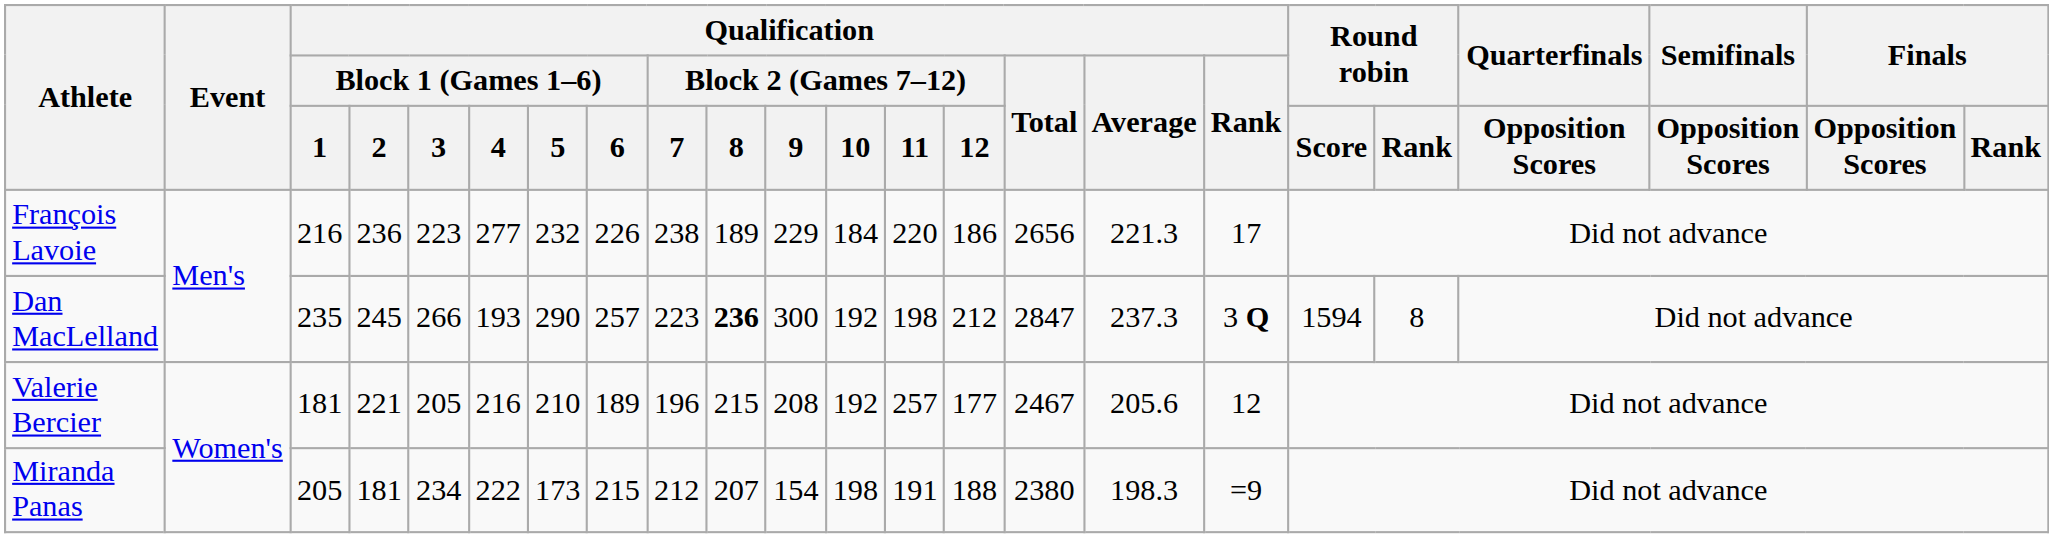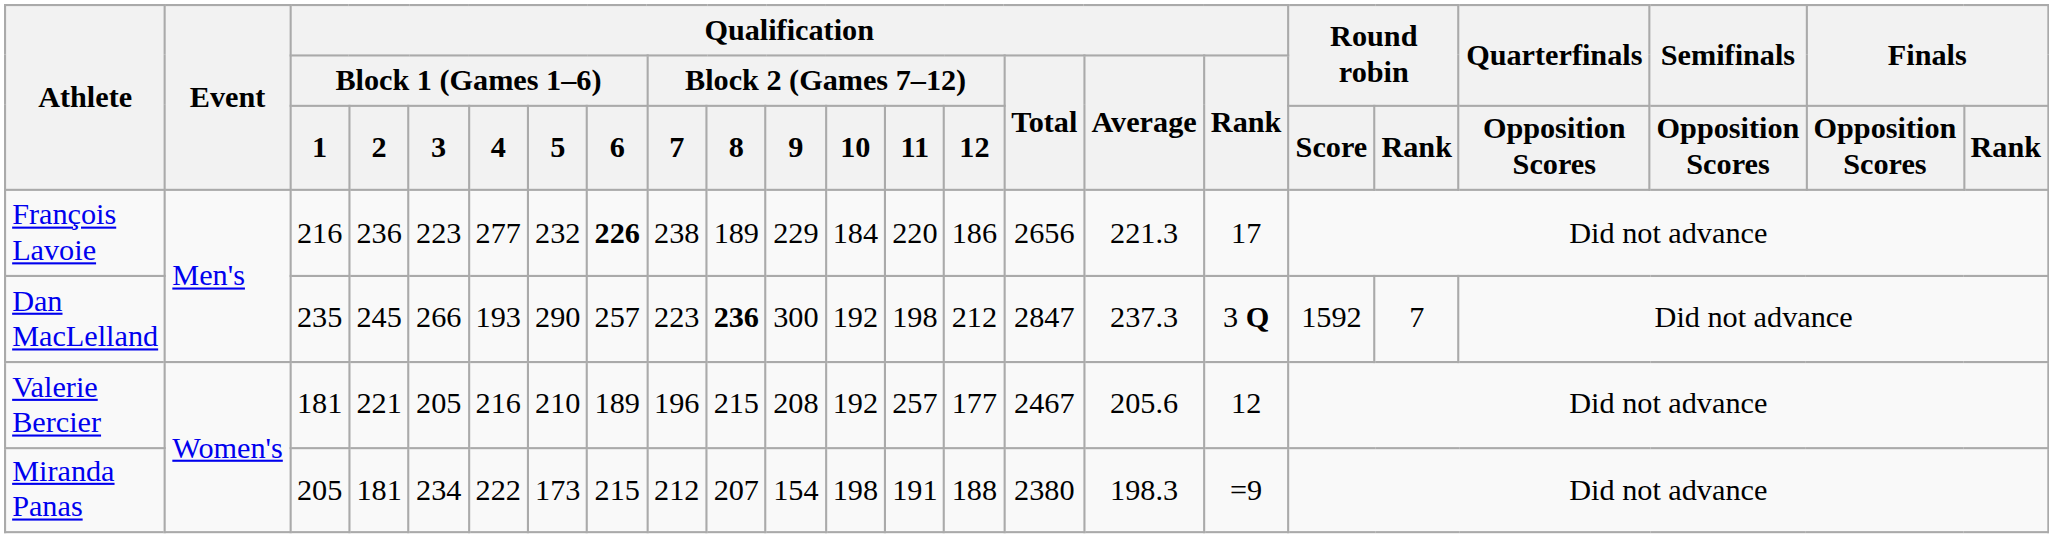 <table class="wikitable" style="font-size:90%">
 <tr>
 <th rowspan=3>Athlete</th>
 <th rowspan=3>Event</th>
 <th colspan=15>Qualification</th>
 <th rowspan=2 colspan=2>Round robin</th>
 <th rowspan=2>Quarterfinals</th>
 <th rowspan=2>Semifinals</th>
 <th rowspan=2 colspan=2>Finals</th>
 </tr>
 <tr>
 <th colspan=6>Block 1 (Games 1–6)</th>
 <th colspan=6>Block 2 (Games 7–12)</th>
 <th rowspan=2>Total</th>
 <th rowspan=2>Average</th>
 <th rowspan=2>Rank</th>
 </tr>
 <tr>
 <th>1</th>
 <th>2</th>
 <th>3</th>
 <th>4</th>
 <th>5</th>
 <th>6</th>
 <th>7</th>
 <th>8</th>
 <th>9</th>
 <th>10</th>
 <th>11</th>
 <th>12</th>
 <th>Score</th>
 <th>Rank</th>
 <th>Opposition<br>Scores</th>
 <th>Opposition<br>Scores</th>
 <th>Opposition<br>Scores</th>
 <th>Rank</th>
 </tr>
 <tr align=center>
 <td align=left><a href='#'>François Lavoie</a></td>
 <td rowspan=2 align=left><a href='#'>Men's</a><br></td>
 <td>216</td>
 <td>236</td>
 <td>223</td>
 <td>277</td>
 <td>232</td>
-<td>226</td>
+<td><strong>226</strong></td>
 <td>238</td>
 <td>189</td>
 <td>229</td>
 <td>184</td>
 <td>220</td>
 <td>186</td>
 <td>2656</td>
 <td>221.3</td>
 <td>17</td>
 <td align=center colspan=6>Did not advance</td>
 </tr>
 <tr align=center>
 <td align=left><a href='#'>Dan MacLelland</a></td>
 <td>235</td>
 <td>245</td>
 <td>266</td>
 <td>193</td>
 <td>290</td>
 <td>257</td>
 <td>223</td>
 <td><strong>236</strong></td>
 <td>300</td>
 <td>192</td>
 <td>198</td>
 <td>212</td>
 <td>2847</td>
 <td>237.3</td>
 <td>3 <strong>Q</strong></td>
-<td>1594</td>
-<td>8</td>
+<td>1592</td>
+<td>7</td>
 <td align=center colspan=4>Did not advance</td>
 </tr>
 <tr align=center>
 <td align=left><a href='#'>Valerie Bercier</a></td>
 <td rowspan=2 align=left><a href='#'>Women's</a><br></td>
 <td>181</td>
 <td>221</td>
 <td>205</td>
 <td>216</td>
 <td>210</td>
 <td>189</td>
 <td>196</td>
 <td>215</td>
 <td>208</td>
 <td>192</td>
 <td>257</td>
 <td>177</td>
 <td>2467</td>
 <td>205.6</td>
 <td>12</td>
 <td align=center colspan=6>Did not advance</td>
 </tr>
 <tr align=center>
 <td align=left><a href='#'>Miranda Panas</a></td>
 <td>205</td>
 <td>181</td>
 <td>234</td>
 <td>222</td>
 <td>173</td>
 <td>215</td>
 <td>212</td>
 <td>207</td>
 <td>154</td>
 <td>198</td>
 <td>191</td>
 <td>188</td>
 <td>2380</td>
 <td>198.3</td>
 <td>=9</td>
 <td align=center colspan=6>Did not advance</td>
 </tr>
 </table>
